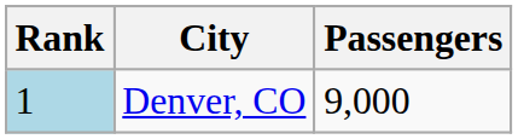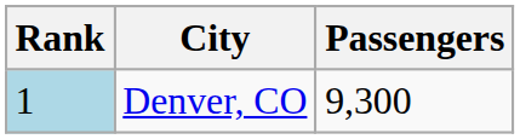 <table class="wikitable" style="font-size: 95%">
 <tr>
 <th>Rank</th>
 <th>City</th>
 <th>Passengers</th>
 </tr>
 <tr>
 <td style="background: lightblue;">1</td>
 <td><a href='#'>Denver, CO</a></td>
-<td>9,000</td>
+<td>9,300</td>
 </tr>
 </table>
